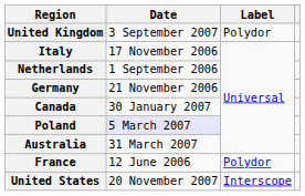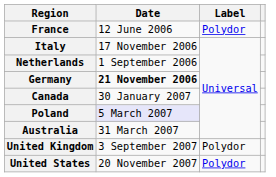 <table class="wikitable plainrowheaders">
 <tr>
 <th scope="col">Region</th>
 <th scope="col">Date</th>
 <th scope="col">Label</th>
 <th scope="col"></th>
 </tr>
 <tr>
-<th scope="row">United Kingdom</th>
-<td>3 September 2007</td>
-<td>Polydor</td>
+<th scope="row">France</th>
+<td>12 June 2006</td>
+<td><a href='#'>Polydor</a></td>
 <td align="center"></td>
 </tr>
 <tr>
 <th scope="row">Italy</th>
 <td>17 November 2006</td>
 <td rowspan="6"><a href='#'>Universal</a></td>
 <td align="center"></td>
 </tr>
 <tr>
 <th scope="row">Netherlands</th>
 <td>1 September 2006</td>
 <td align="center"></td>
 </tr>
 <tr>
 <th scope="row">Germany</th>
-<td>21 November 2006</td>
+<td><strong>21 November 2006</strong></td>
 <td align="center"></td>
 </tr>
 <tr>
 <th scope="row">Canada</th>
 <td>30 January 2007</td>
 <td align="center"></td>
 </tr>
 <tr>
 <th scope="row">Poland</th>
 <td style="background: lavender;">5 March 2007</td>
 <td align="center"></td>
 </tr>
 <tr>
 <th scope="row">Australia</th>
 <td>31 March 2007</td>
 <td align="center"></td>
 </tr>
 <tr>
-<th scope="row">France</th>
-<td>12 June 2006</td>
-<td><a href='#'>Polydor</a></td>
+<th scope="row">United Kingdom</th>
+<td>3 September 2007</td>
+<td>Polydor</td>
 <td align="center"></td>
 </tr>
 <tr>
 <th scope="row">United States</th>
 <td>20 November 2007</td>
-<td><a href='#'>Interscope</a></td>
+<td><a href='#'>Polydor</a></td>
 <td align="center"></td>
 </tr>
 </table>
